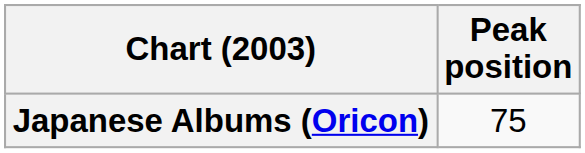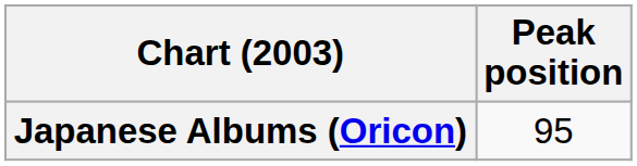 <table class="wikitable sortable plainrowheaders" style="text-align:center">
 <tr>
 <th scope="col">Chart (2003)</th>
 <th scope="col">Peak<br>position</th>
 </tr>
 <tr>
 <th scope="row">Japanese Albums (<a href='#'>Oricon</a>)</th>
-<td align="center">75</td>
+<td align="center">95</td>
 </tr>
 </table>
